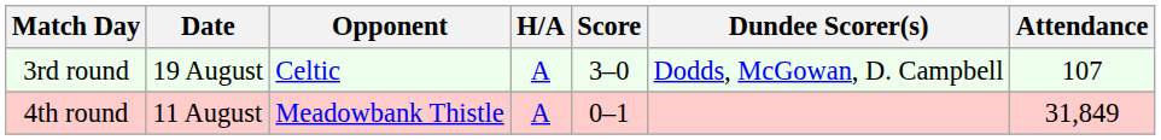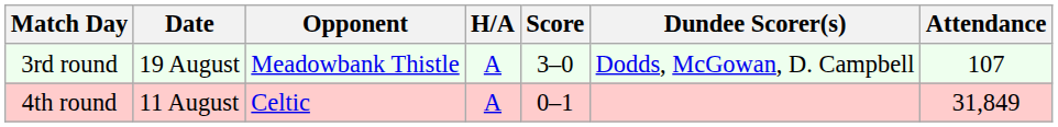 <table class="wikitable" style="text-align:center">
 <tr>
 <th>Match Day</th>
 <th>Date</th>
 <th>Opponent</th>
 <th>H/A</th>
 <th>Score</th>
 <th>Dundee Scorer(s)</th>
 <th>Attendance</th>
 </tr>
 <tr bgcolor="#EEFFEE">
 <td>3rd round</td>
 <td align="left">19 August</td>
-<td align="left"><a href='#'>Celtic</a></td>
+<td align="left"><a href='#'>Meadowbank Thistle</a></td>
 <td><a href='#'>A</a></td>
 <td>3–0</td>
 <td align="left"><a href='#'>Dodds</a>, <a href='#'>McGowan</a>, D. Campbell</td>
 <td>107</td>
 </tr>
 <tr bgcolor="#FFCCCC">
 <td>4th round</td>
 <td align="left">11 August</td>
-<td align="left"><a href='#'>Meadowbank Thistle</a></td>
+<td align="left"><a href='#'>Celtic</a></td>
 <td><a href='#'>A</a></td>
 <td>0–1</td>
 <td align="left"></td>
 <td>31,849</td>
 </tr>
 </table>
